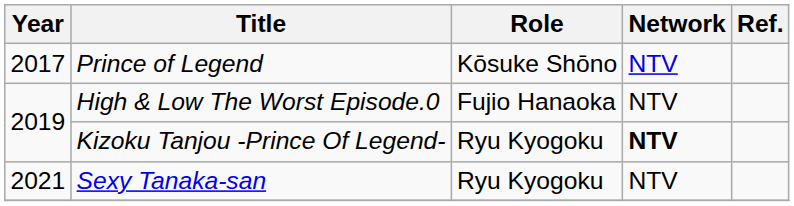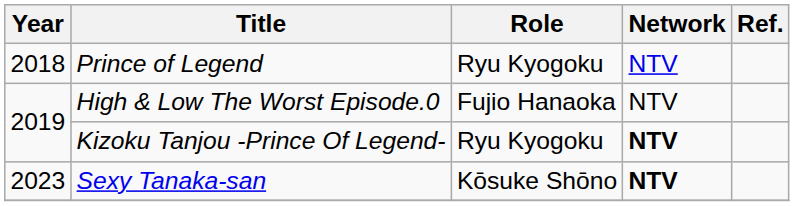 <table class="wikitable">
 <tr>
 <th>Year</th>
 <th>Title</th>
 <th>Role</th>
 <th>Network</th>
 <th>Ref.</th>
 </tr>
 <tr>
-<td>2017</td>
+<td>2018</td>
 <td><em>Prince of Legend</em></td>
-<td>Kōsuke Shōno</td>
+<td>Ryu Kyogoku</td>
 <td><a href='#'>NTV</a></td>
 <td></td>
 </tr>
 <tr>
 <td rowspan="2">2019</td>
 <td><em>High & Low The Worst Episode.0</em></td>
 <td>Fujio Hanaoka</td>
 <td>NTV</td>
 <td></td>
 </tr>
 <tr>
 <td><em>Kizoku Tanjou -Prince Of Legend-</em></td>
 <td>Ryu Kyogoku</td>
 <td><strong>NTV</strong></td>
 <td></td>
 </tr>
 <tr>
-<td>2021</td>
+<td>2023</td>
 <td><em><a href='#'>Sexy Tanaka-san</a></em></td>
-<td>Ryu Kyogoku</td>
-<td>NTV</td>
+<td>Kōsuke Shōno</td>
+<td><strong>NTV</strong></td>
 <td></td>
 </tr>
 <tr>
 </tr>
 </table>
